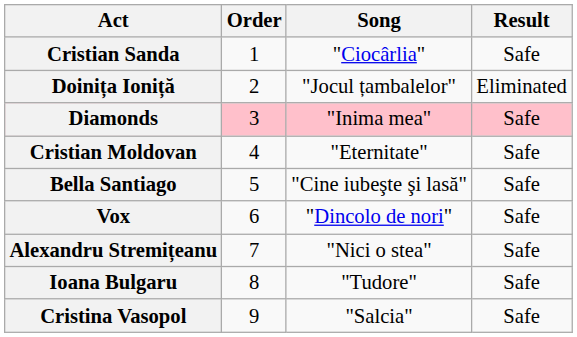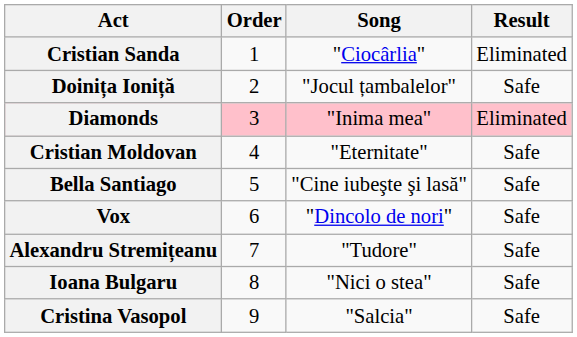 <table class="wikitable plainrowheaders" style="text-align:center;">
 <tr>
 <th scope="col">Act</th>
 <th scope="col">Order</th>
 <th scope="col">Song</th>
 <th scope="col">Result</th>
 </tr>
 <tr>
 <th scope="row">Cristian Sanda</th>
 <td>1</td>
 <td>"<a href='#'>Ciocârlia</a>"</td>
-<td>Safe</td>
+<td>Eliminated</td>
 </tr>
 <tr>
 <th scope="row">Doinița Ioniță</th>
 <td>2</td>
 <td>"Jocul țambalelor"</td>
-<td>Eliminated</td>
+<td>Safe</td>
 </tr>
 <tr bgcolor=pink>
 <th scope="row">Diamonds</th>
 <td>3</td>
 <td>"Inima mea"</td>
-<td>Safe</td>
+<td>Eliminated</td>
 </tr>
 <tr>
 <th scope="row">Cristian Moldovan</th>
 <td>4</td>
 <td>"Eternitate"</td>
 <td>Safe</td>
 </tr>
 <tr>
 <th scope="row">Bella Santiago</th>
 <td>5</td>
 <td>"Cine iubeşte şi lasă"</td>
 <td>Safe</td>
 </tr>
 <tr>
 <th scope="row">Vox</th>
 <td>6</td>
 <td>"<a href='#'>Dincolo de nori</a>"</td>
 <td>Safe</td>
 </tr>
 <tr>
 <th scope="row">Alexandru Stremițeanu</th>
 <td>7</td>
-<td>"Nici o stea"</td>
+<td>"Tudore"</td>
 <td>Safe</td>
 </tr>
 <tr>
 <th scope="row">Ioana Bulgaru</th>
 <td>8</td>
-<td>"Tudore"</td>
+<td>"Nici o stea"</td>
 <td>Safe</td>
 </tr>
 <tr>
 <th scope="row">Cristina Vasopol</th>
 <td>9</td>
 <td>"Salcia"</td>
 <td>Safe</td>
 </tr>
 </table>
